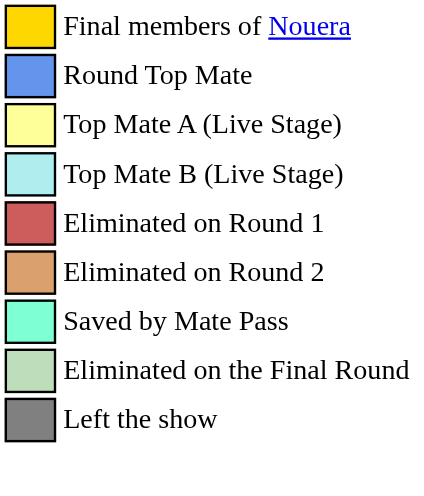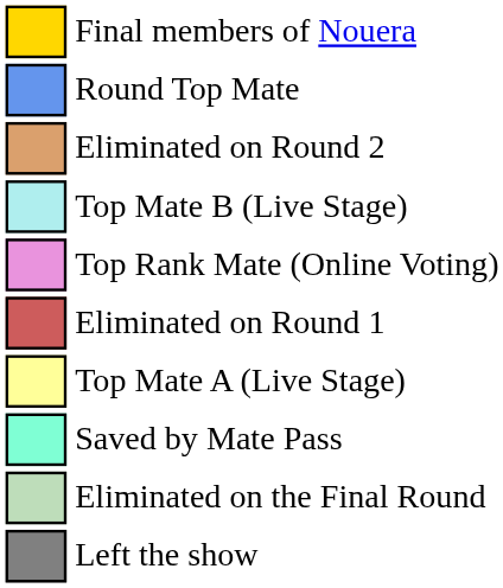 <table class="toccolours" style="font-size: 75%; white-space: nowrap;">
 <tr>
 <td style="background:GOLD; border: 1px solid black;">      </td>
 <td>Final members of <a href='#'>Nouera</a></td>
 </tr>
 <tr>
 <td style="background:#6495ED; border: 1px solid black;">      </td>
 <td>Round Top Mate</td>
 </tr>
 <tr>
-<td style="background:#FFFF99; border: 1px solid black;">      </td>
-<td>Top Mate A (Live Stage)</td>
+<td style="background:#DAA06D; border: 1px solid black;">      </td>
+<td>Eliminated on Round 2</td>
 </tr>
 <tr>
 <td style="background:#AFEEEE; border: 1px solid black;">      </td>
 <td>Top Mate B (Live Stage)</td>
 </tr>
 <tr>
+<td style="background:#E993DD; border: 1px solid black;">      </td>
+<td>Top Rank Mate (Online Voting)</td>
+</tr>
+<tr>
 <td style="background: #CD5C5C; border: 1px solid black;">      </td>
 <td>Eliminated on Round 1</td>
 </tr>
 <tr>
-<td style="background:#DAA06D; border: 1px solid black;">      </td>
-<td>Eliminated on Round 2</td>
+<td style="background:#FFFF99; border: 1px solid black;">      </td>
+<td>Top Mate A (Live Stage)</td>
 </tr>
 <tr>
 <td style="background:#7FFFD4; border: 1px solid black;">      </td>
 <td>Saved by Mate Pass</td>
 </tr>
 <tr>
 <td style="background:#BEDDBA; border: 1px solid black;">      </td>
 <td>Eliminated on the Final Round</td>
 </tr>
 <tr>
 <td style="background:Gray; border: 1px solid black;">      </td>
 <td>Left the show</td>
 </tr>
 </table>
